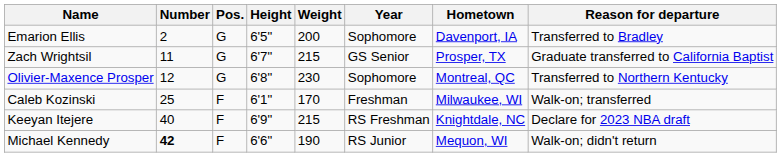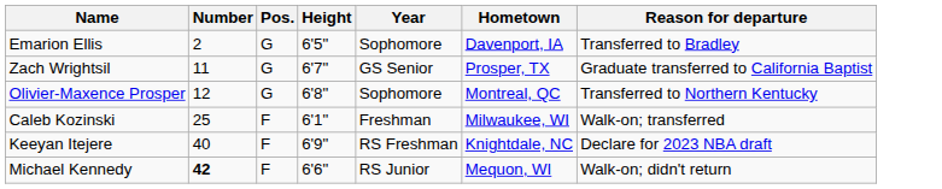 <table class="wikitable sortable">
 <tr>
 <th>Name</th>
 <th>Number</th>
 <th>Pos.</th>
 <th>Height</th>
-<th>Weight</th>
 <th>Year</th>
 <th>Hometown</th>
 <th class="unsortable">Reason for departure</th>
 </tr>
 <tr>
 <td>Emarion Ellis</td>
 <td>2</td>
 <td>G</td>
 <td>6'5"</td>
-<td>200</td>
 <td>Sophomore</td>
 <td><a href='#'>Davenport, IA</a></td>
 <td>Transferred to <a href='#'>Bradley</a></td>
 </tr>
 <tr>
 <td>Zach Wrightsil</td>
 <td>11</td>
 <td>G</td>
 <td>6'7"</td>
-<td>215</td>
 <td>GS Senior</td>
 <td><a href='#'>Prosper, TX</a></td>
 <td>Graduate transferred to <a href='#'>California Baptist</a></td>
 </tr>
 <tr>
 <td><a href='#'>Olivier-Maxence Prosper</a></td>
 <td>12</td>
 <td>G</td>
 <td>6'8"</td>
-<td>230</td>
 <td>Sophomore</td>
 <td><a href='#'>Montreal, QC</a></td>
 <td>Transferred to <a href='#'>Northern Kentucky</a></td>
 </tr>
 <tr>
 <td>Caleb Kozinski</td>
 <td>25</td>
 <td>F</td>
 <td>6'1"</td>
-<td>170</td>
 <td>Freshman</td>
 <td><a href='#'>Milwaukee, WI</a></td>
 <td>Walk-on; transferred</td>
 </tr>
 <tr>
 <td>Keeyan Itejere</td>
 <td>40</td>
 <td>F</td>
 <td>6'9"</td>
-<td>215</td>
 <td>RS Freshman</td>
 <td><a href='#'>Knightdale, NC</a></td>
 <td>Declare for <a href='#'>2023 NBA draft</a></td>
 </tr>
 <tr>
 <td>Michael Kennedy</td>
 <td><strong>42</strong></td>
 <td>F</td>
 <td>6'6"</td>
-<td>190</td>
 <td>RS Junior</td>
 <td><a href='#'>Mequon, WI</a></td>
 <td>Walk-on; didn't return</td>
 </tr>
 </table>
